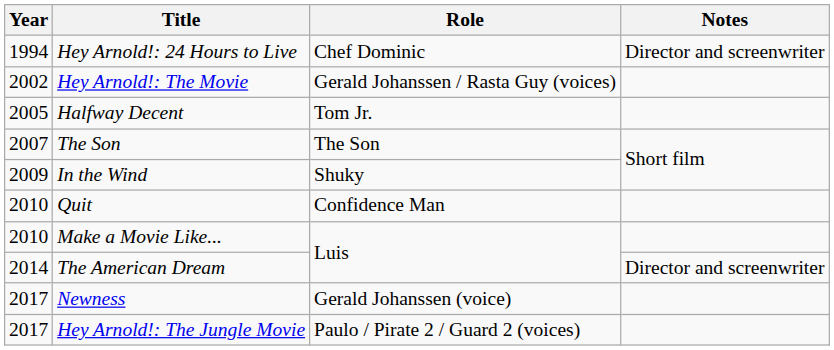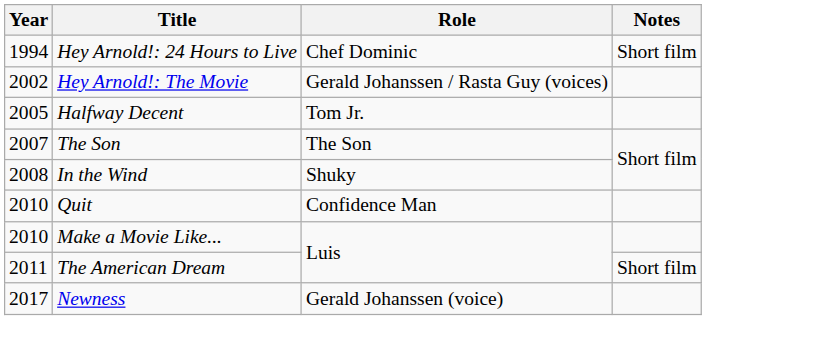 <table class="wikitable">
 <tr>
 <th>Year</th>
 <th>Title</th>
 <th>Role</th>
 <th class="unsortable">Notes</th>
 </tr>
 <tr>
 <td>1994</td>
 <td><em>Hey Arnold!: 24 Hours to Live</em></td>
 <td>Chef Dominic</td>
-<td>Director and screenwriter</td>
+<td>Short film</td>
 </tr>
 <tr>
 <td>2002</td>
 <td><em><a href='#'>Hey Arnold!: The Movie</a></em></td>
 <td>Gerald Johanssen / Rasta Guy (voices)</td>
 <td></td>
 </tr>
 <tr>
 <td>2005</td>
 <td><em>Halfway Decent</em></td>
 <td>Tom Jr.</td>
 <td></td>
 </tr>
 <tr>
 <td>2007</td>
 <td><em>The Son</em></td>
 <td>The Son</td>
 <td rowspan="2">Short film</td>
 </tr>
 <tr>
-<td>2009</td>
+<td>2008</td>
 <td><em>In the Wind</em></td>
 <td>Shuky</td>
 </tr>
 <tr>
 <td>2010</td>
 <td><em>Quit</em></td>
 <td>Confidence Man</td>
 <td></td>
 </tr>
 <tr>
 <td>2010</td>
 <td><em>Make a Movie Like...</em></td>
 <td rowspan="2">Luis</td>
 <td></td>
 </tr>
 <tr>
-<td>2014</td>
+<td>2011</td>
 <td><em>The American Dream</em></td>
-<td>Director and screenwriter</td>
+<td>Short film</td>
 </tr>
 <tr>
 <td>2017</td>
 <td><em><a href='#'>Newness</a></em></td>
 <td>Gerald Johanssen (voice)</td>
 <td></td>
 </tr>
-<tr>
-<td>2017</td>
-<td><em><a href='#'>Hey Arnold!: The Jungle Movie</a></em></td>
-<td>Paulo / Pirate 2 / Guard 2 (voices)</td>
-<td></td>
-</tr>
 </table>
